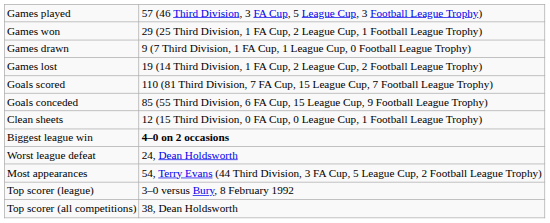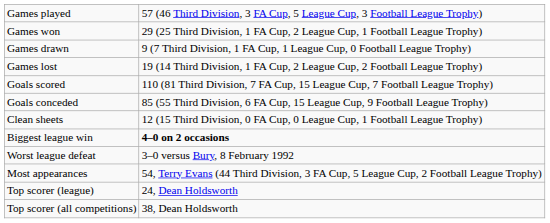 <table class="wikitable">
 <tr>
 <td>Games played</td>
 <td>57 (46 <a href='#'>Third Division</a>, 3 <a href='#'>FA Cup</a>, 5 <a href='#'>League Cup</a>, 3 <a href='#'>Football League Trophy</a>)</td>
 </tr>
 <tr>
 <td>Games won</td>
 <td>29 (25 Third Division, 1 FA Cup, 2 League Cup, 1 Football League Trophy)</td>
 </tr>
 <tr>
 <td>Games drawn</td>
 <td>9 (7 Third Division, 1 FA Cup, 1 League Cup, 0 Football League Trophy)</td>
 </tr>
 <tr>
 <td>Games lost</td>
 <td>19 (14 Third Division, 1 FA Cup, 2 League Cup, 2 Football League Trophy)</td>
 </tr>
 <tr>
 <td>Goals scored</td>
 <td>110 (81 Third Division, 7 FA Cup, 15 League Cup, 7 Football League Trophy)</td>
 </tr>
 <tr>
 <td>Goals conceded</td>
 <td>85 (55 Third Division, 6 FA Cup, 15 League Cup, 9 Football League Trophy)</td>
 </tr>
 <tr>
 <td>Clean sheets</td>
 <td>12 (15 Third Division, 0 FA Cup, 0 League Cup, 1 Football League Trophy)</td>
 </tr>
 <tr>
 <td>Biggest league win</td>
 <td><strong>4–0 on 2 occasions</strong></td>
 </tr>
 <tr>
 <td>Worst league defeat</td>
-<td>24, <a href='#'>Dean Holdsworth</a></td>
+<td>3–0 versus <a href='#'>Bury</a>, 8 February 1992</td>
 </tr>
 <tr>
 <td>Most appearances</td>
 <td>54, <a href='#'>Terry Evans</a> (44 Third Division, 3 FA Cup, 5 League Cup, 2 Football League Trophy)</td>
 </tr>
 <tr>
 <td>Top scorer (league)</td>
-<td>3–0 versus <a href='#'>Bury</a>, 8 February 1992</td>
+<td>24, <a href='#'>Dean Holdsworth</a></td>
 </tr>
 <tr>
 <td>Top scorer (all competitions)</td>
 <td>38, Dean Holdsworth</td>
 </tr>
 </table>
